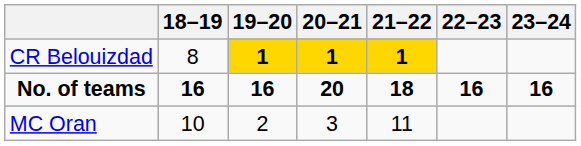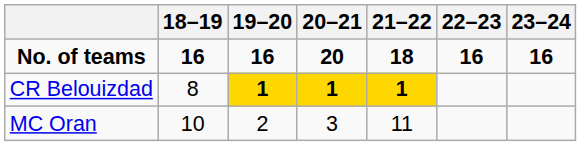 <table border=1  bordercolor="#CCCCCC" class=wikitable style="font-size:90%;">
 <tr align=LEFT valign=CENTER>
 <th></th>
 <th>18–19</th>
 <th>19–20</th>
 <th>20–21</th>
 <th>21–22</th>
 <th>22–23</th>
 <th>23–24</th>
-</tr>
-<tr align=CENTER valign=BOTTOM>
-<td align=LEFT><a href='#'>CR Belouizdad</a></td>
-<td>8</td>
-<td bgcolor=gold><strong>1</strong></td>
-<td bgcolor=gold><strong>1</strong></td>
-<td bgcolor=gold><strong>1</strong></td>
-<td></td>
-<td></td>
 </tr>
 <tr align=CENTER>
 <td><strong>No. of teams</strong></td>
 <td><strong>16</strong></td>
 <td><strong>16</strong></td>
 <td><strong>20</strong></td>
 <td><strong>18</strong></td>
 <td><strong>16</strong></td>
 <td><strong>16</strong></td>
 </tr>
 <tr align=CENTER valign=BOTTOM>
+<td align=LEFT><a href='#'>CR Belouizdad</a></td>
+<td>8</td>
+<td bgcolor=gold><strong>1</strong></td>
+<td bgcolor=gold><strong>1</strong></td>
+<td bgcolor=gold><strong>1</strong></td>
+<td></td>
+<td></td>
+</tr>
+<tr align=CENTER valign=BOTTOM>
 <td align=LEFT><a href='#'>MC Oran</a></td>
 <td>10</td>
 <td>2</td>
 <td>3</td>
 <td>11</td>
 <td></td>
 <td></td>
 </tr>
 </table>
